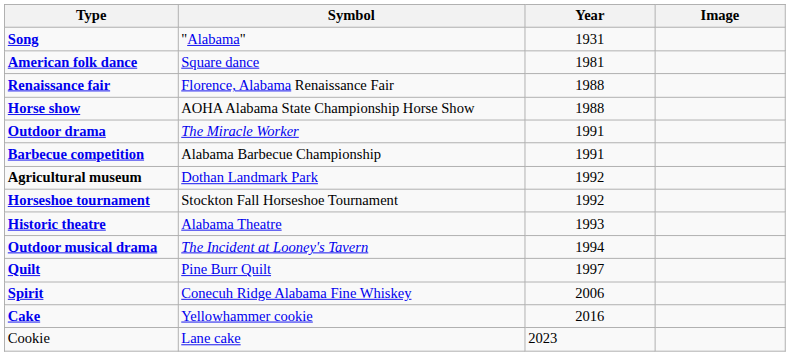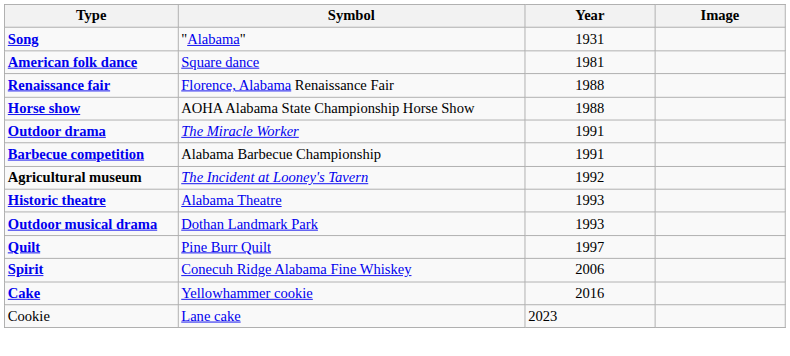 <table class="wikitable">
 <tr>
 <th width="20%">Type</th>
 <th width="40%">Symbol</th>
 <th width="15%">Year</th>
 <th width="15%">Image</th>
 </tr>
 <tr>
 <td><strong><a href='#'>Song</a></strong></td>
 <td>"<a href='#'>Alabama</a>"</td>
 <td style="text-align:center">1931</td>
 <td style="text-align:center"></td>
 </tr>
 <tr>
 <td><strong><a href='#'>American folk dance</a></strong></td>
 <td><a href='#'>Square dance</a></td>
 <td style="text-align:center">1981</td>
 <td style="text-align:center"></td>
 </tr>
 <tr>
 <td><strong><a href='#'>Renaissance fair</a></strong></td>
 <td><a href='#'>Florence, Alabama</a> Renaissance Fair</td>
 <td style="text-align:center">1988</td>
 <td style="text-align:center"></td>
 </tr>
 <tr>
 <td><strong><a href='#'>Horse show</a></strong></td>
 <td>AOHA Alabama State Championship Horse Show</td>
 <td style="text-align:center">1988</td>
 <td style="text-align:center"></td>
 </tr>
 <tr>
 <td><strong><a href='#'>Outdoor drama</a></strong></td>
 <td><a href='#'><em>The Miracle Worker</em></a></td>
 <td style="text-align:center">1991</td>
 <td style="text-align:center"></td>
 </tr>
 <tr>
 <td><strong><a href='#'>Barbecue competition</a></strong></td>
 <td>Alabama Barbecue Championship</td>
 <td style="text-align:center">1991</td>
 <td style="text-align:center"></td>
 </tr>
 <tr>
 <td><strong>Agricultural museum</strong></td>
-<td><a href='#'>Dothan Landmark Park</a></td>
-<td style="text-align:center">1992</td>
-<td style="text-align:center"></td>
-</tr>
-<tr>
-<td><strong><a href='#'>Horseshoe tournament</a></strong></td>
-<td>Stockton Fall Horseshoe Tournament</td>
+<td><em><a href='#'>The Incident at Looney's Tavern</a></em></td>
 <td style="text-align:center">1992</td>
 <td style="text-align:center"></td>
 </tr>
 <tr>
 <td><strong><a href='#'>Historic theatre</a></strong></td>
 <td><a href='#'>Alabama Theatre</a></td>
 <td style="text-align:center">1993</td>
 <td style="text-align:center"></td>
 </tr>
 <tr>
 <td><strong><a href='#'>Outdoor musical drama</a></strong></td>
-<td><em><a href='#'>The Incident at Looney's Tavern</a></em></td>
-<td style="text-align:center">1994</td>
+<td><a href='#'>Dothan Landmark Park</a></td>
+<td style="text-align:center">1993</td>
 <td style="text-align:center"></td>
 </tr>
 <tr>
 <td><strong><a href='#'>Quilt</a></strong></td>
 <td><a href='#'>Pine Burr Quilt</a></td>
 <td style="text-align:center">1997</td>
 <td style="text-align:center"></td>
 </tr>
 <tr>
 <td><strong><a href='#'>Spirit</a></strong></td>
 <td><a href='#'>Conecuh Ridge Alabama Fine Whiskey</a></td>
 <td style="text-align:center">2006</td>
 <td style="text-align:center"></td>
 </tr>
 <tr>
 <td><strong><a href='#'>Cake</a></strong></td>
 <td><a href='#'>Yellowhammer cookie</a></td>
 <td style="text-align:center">2016</td>
 <td style="text-align:center"></td>
 </tr>
 <tr>
 <td>Cookie</td>
 <td><a href='#'>Lane cake</a></td>
 <td>2023</td>
 <td></td>
 </tr>
 </table>
